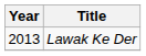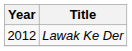 <table class="wikitable">
 <tr>
 <th>Year</th>
 <th>Title</th>
 </tr>
 <tr>
-<td>2013</td>
+<td>2012</td>
 <td><em>Lawak Ke Der</em></td>
 </tr>
 <tr>
 </tr>
 </table>
